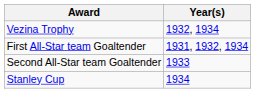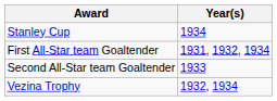 <table class="wikitable">
 <tr>
 <th>Award</th>
 <th>Year(s)</th>
 </tr>
 <tr>
-<td><a href='#'>Vezina Trophy</a></td>
-<td><a href='#'>1932</a>, <a href='#'>1934</a></td>
+<td><a href='#'>Stanley Cup</a></td>
+<td><a href='#'>1934</a></td>
 </tr>
 <tr>
 <td>First <a href='#'>All-Star team</a> Goaltender</td>
 <td><a href='#'>1931</a>, <a href='#'>1932</a>, <a href='#'>1934</a></td>
 </tr>
 <tr>
 <td>Second All-Star team Goaltender</td>
 <td><a href='#'>1933</a></td>
 </tr>
 <tr>
-<td><a href='#'>Stanley Cup</a></td>
-<td><a href='#'>1934</a></td>
+<td><a href='#'>Vezina Trophy</a></td>
+<td><a href='#'>1932</a>, <a href='#'>1934</a></td>
 </tr>
 </table>
